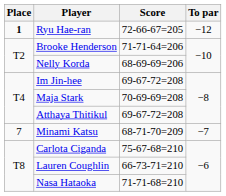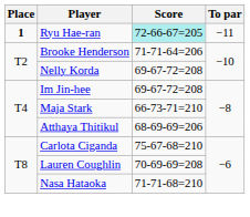 <table class="wikitable">
 <tr>
 <th>Place</th>
 <th>Player</th>
 <th>Score</th>
 <th>To par</th>
 </tr>
 <tr>
 <td align=center><strong>1</strong></td>
 <td> <a href='#'>Ryu Hae-ran</a></td>
-<td>72-66-67=205</td>
-<td align=center>−12</td>
+<td style="background: paleturquoise;">72-66-67=205</td>
+<td align=center>−11</td>
 </tr>
 <tr>
 <td rowspan=2 align=center>T2</td>
 <td> <a href='#'>Brooke Henderson</a></td>
 <td>71-71-64=206</td>
 <td rowspan=2  align=center>−10</td>
 </tr>
 <tr>
 <td> <a href='#'>Nelly Korda</a></td>
-<td>68-69-69=206</td>
+<td>69-67-72=208</td>
 </tr>
 <tr>
 <td rowspan=3 align=center>T4</td>
 <td> <a href='#'>Im Jin-hee</a></td>
 <td>69-67-72=208</td>
 <td rowspan=3  align=center>−8</td>
 </tr>
 <tr>
 <td> <a href='#'>Maja Stark</a></td>
-<td>70-69-69=208</td>
+<td>66-73-71=210</td>
 </tr>
 <tr>
 <td> <a href='#'>Atthaya Thitikul</a></td>
-<td>69-67-72=208</td>
-</tr>
-<tr>
-<td align=center>7</td>
-<td> <a href='#'>Minami Katsu</a></td>
-<td>68-71-70=209</td>
-<td align=center>−7</td>
+<td>68-69-69=206</td>
 </tr>
 <tr>
 <td rowspan=3 align=center>T8</td>
 <td> <a href='#'>Carlota Ciganda</a></td>
 <td>75-67-68=210</td>
 <td rowspan=3  align=center>−6</td>
 </tr>
 <tr>
 <td> <a href='#'>Lauren Coughlin</a></td>
-<td>66-73-71=210</td>
+<td>70-69-69=208</td>
 </tr>
 <tr>
 <td> <a href='#'>Nasa Hataoka</a></td>
 <td>71-71-68=210</td>
 </tr>
 </table>
